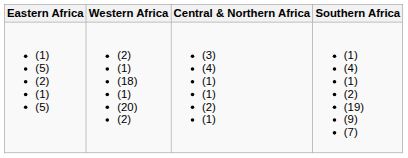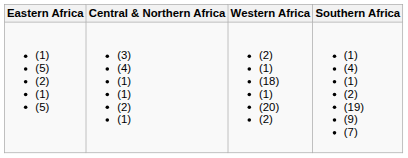 <table class="wikitable">
 <tr>
 <th>Eastern Africa</th>
+<th>Central & Northern Africa</th>
 <th>Western Africa</th>
-<th>Central & Northern Africa</th>
 <th>Southern Africa</th>
 </tr>
 <tr>
 <td valign="top"><br><ul><li> (1)</li><li> (5)</li><li> (2)</li><li> (1)</li><li> (5)</li></ul></td>
+<td valign="top"><br><ul><li> (3)</li><li> (4)</li><li> (1)</li><li> (1)</li><li> (2)</li><li> (1)</li></ul></td>
 <td valign="top"><br><ul><li> (2)</li><li> (1)</li><li> (18)</li><li> (1)</li><li> (20)</li><li> (2)</li></ul></td>
-<td valign="top"><br><ul><li> (3)</li><li> (4)</li><li> (1)</li><li> (1)</li><li> (2)</li><li> (1)</li></ul></td>
 <td valign="top"><br><ul><li> (1)</li><li> (4)</li><li> (1)</li><li> (2)</li><li> (19)</li><li> (9)</li><li> (7)</li></ul></td>
 </tr>
 </table>
